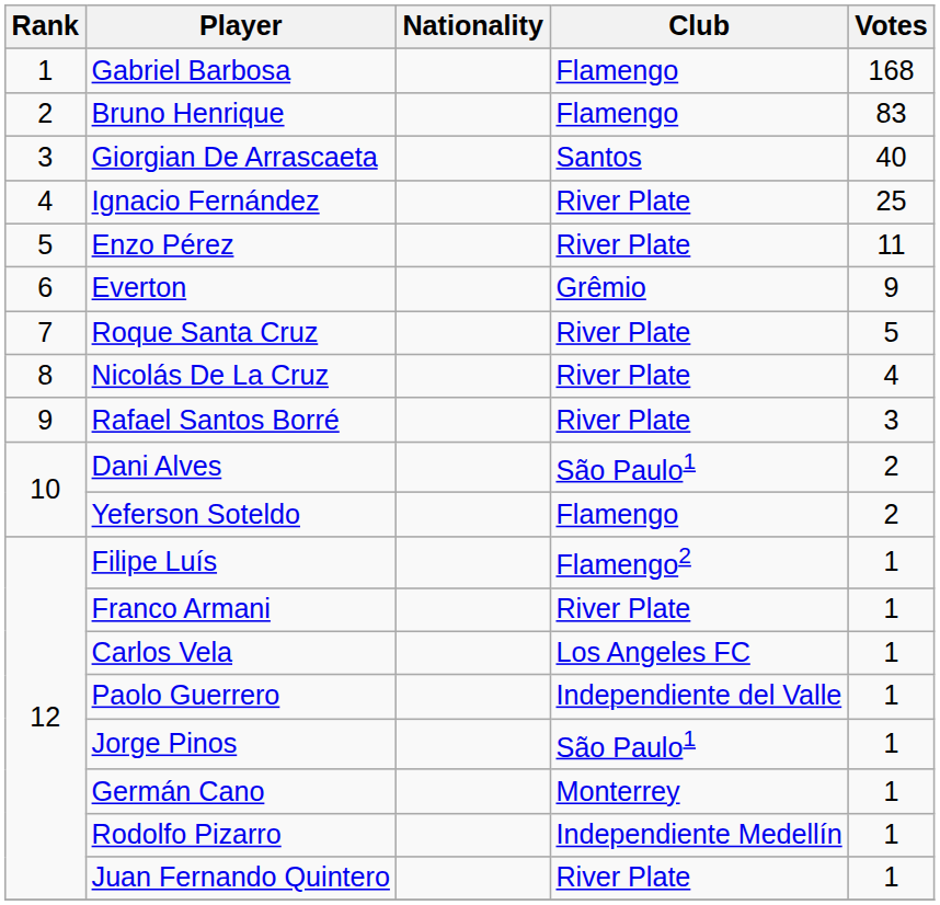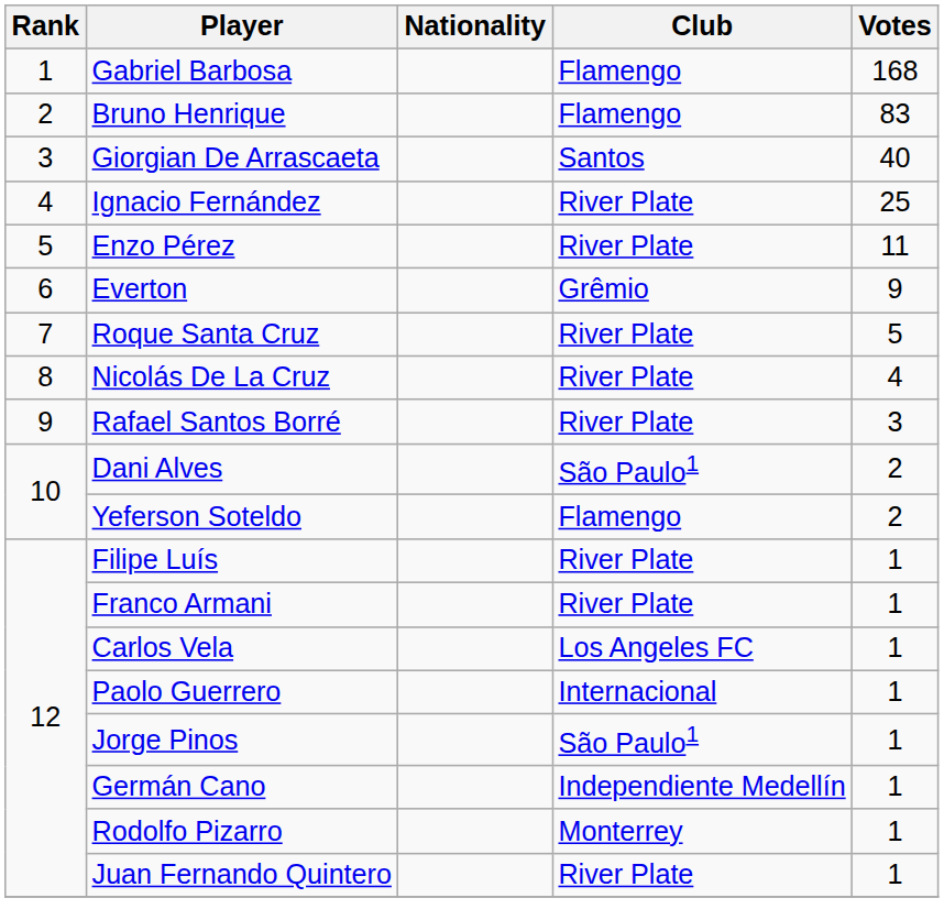 <table class="wikitable">
 <tr>
 <th>Rank</th>
 <th>Player</th>
 <th>Nationality</th>
 <th>Club</th>
 <th>Votes</th>
 </tr>
 <tr>
 <td align=center>1</td>
 <td><a href='#'>Gabriel Barbosa</a></td>
 <td></td>
 <td> <a href='#'>Flamengo</a></td>
 <td align=center>168</td>
 </tr>
 <tr>
 <td align=center>2</td>
 <td><a href='#'>Bruno Henrique</a></td>
 <td></td>
 <td> <a href='#'>Flamengo</a></td>
 <td align=center>83</td>
 </tr>
 <tr>
 <td align=center>3</td>
 <td><a href='#'>Giorgian De Arrascaeta</a></td>
 <td></td>
 <td> <a href='#'>Santos</a></td>
 <td align=center>40</td>
 </tr>
 <tr>
 <td align=center>4</td>
 <td><a href='#'>Ignacio Fernández</a></td>
 <td></td>
 <td> <a href='#'>River Plate</a></td>
 <td align=center>25</td>
 </tr>
 <tr>
 <td align=center>5</td>
 <td><a href='#'>Enzo Pérez</a></td>
 <td></td>
 <td> <a href='#'>River Plate</a></td>
 <td align=center>11</td>
 </tr>
 <tr>
 <td align=center>6</td>
 <td><a href='#'>Everton</a></td>
 <td></td>
 <td> <a href='#'>Grêmio</a></td>
 <td align=center>9</td>
 </tr>
 <tr>
 <td align=center>7</td>
 <td><a href='#'>Roque Santa Cruz</a></td>
 <td></td>
 <td> <a href='#'>River Plate</a></td>
 <td align=center>5</td>
 </tr>
 <tr>
 <td align=center>8</td>
 <td><a href='#'>Nicolás De La Cruz</a></td>
 <td></td>
 <td> <a href='#'>River Plate</a></td>
 <td align=center>4</td>
 </tr>
 <tr>
 <td align="center">9</td>
 <td><a href='#'>Rafael Santos Borré</a></td>
 <td></td>
 <td> <a href='#'>River Plate</a></td>
 <td align=center>3</td>
 </tr>
 <tr>
 <td rowspan="2" align="center">10</td>
 <td><a href='#'>Dani Alves</a></td>
 <td></td>
 <td> <a href='#'>São Paulo</a><sup><a href='#'>1</a></sup></td>
 <td align="center">2</td>
 </tr>
 <tr>
 <td><a href='#'>Yeferson Soteldo</a></td>
 <td></td>
 <td> <a href='#'>Flamengo</a></td>
 <td align="center">2</td>
 </tr>
 <tr>
 <td rowspan="8" align="center">12</td>
 <td><a href='#'>Filipe Luís</a></td>
 <td></td>
-<td> <a href='#'>Flamengo</a><sup><a href='#'>2</a></sup></td>
+<td> <a href='#'>River Plate</a></td>
 <td align=center>1</td>
 </tr>
 <tr>
 <td><a href='#'>Franco Armani</a></td>
 <td></td>
 <td> <a href='#'>River Plate</a></td>
 <td align=center>1</td>
 </tr>
 <tr>
 <td><a href='#'>Carlos Vela</a></td>
 <td></td>
 <td> <a href='#'>Los Angeles FC</a></td>
 <td align=center>1</td>
 </tr>
 <tr>
 <td><a href='#'>Paolo Guerrero</a></td>
 <td></td>
-<td> <a href='#'>Independiente del Valle</a></td>
+<td> <a href='#'>Internacional</a></td>
 <td align=center>1</td>
 </tr>
 <tr>
 <td><a href='#'>Jorge Pinos</a></td>
 <td></td>
 <td> <a href='#'>São Paulo</a><sup><a href='#'>1</a></sup></td>
 <td align=center>1</td>
 </tr>
 <tr>
 <td><a href='#'>Germán Cano</a></td>
 <td></td>
-<td> <a href='#'>Monterrey</a></td>
+<td> <a href='#'>Independiente Medellín</a></td>
 <td align=center>1</td>
 </tr>
 <tr>
 <td><a href='#'>Rodolfo Pizarro</a></td>
 <td></td>
-<td> <a href='#'>Independiente Medellín</a></td>
+<td> <a href='#'>Monterrey</a></td>
 <td align=center>1</td>
 </tr>
 <tr>
 <td><a href='#'>Juan Fernando Quintero</a></td>
 <td></td>
 <td> <a href='#'>River Plate</a></td>
 <td align=center>1</td>
 </tr>
 <tr>
 </tr>
 </table>
